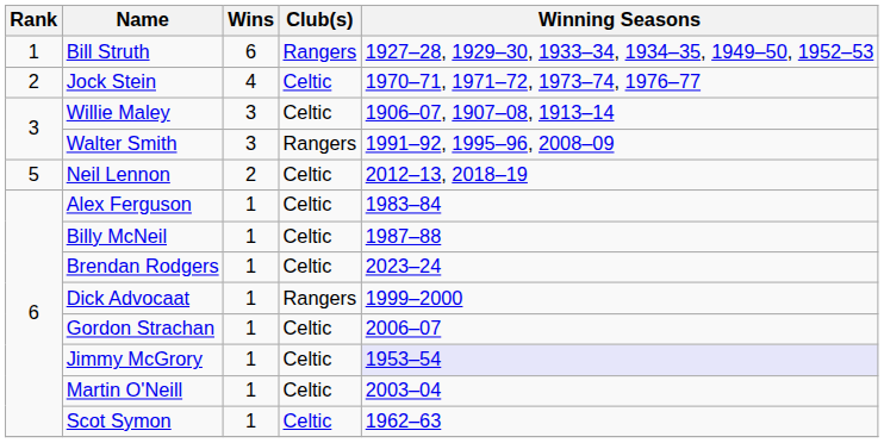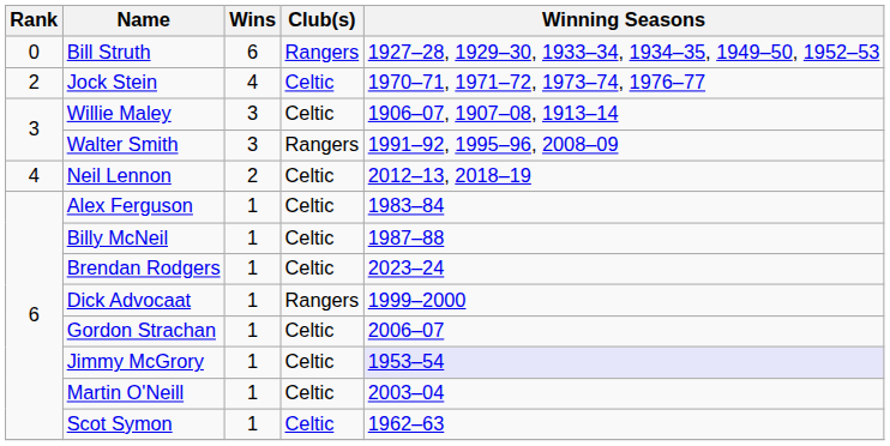 <table class="wikitable">
 <tr>
 <th>Rank</th>
 <th>Name</th>
 <th>Wins</th>
 <th>Club(s)</th>
 <th>Winning Seasons</th>
 </tr>
 <tr>
-<td style=text-align:center>1</td>
+<td style=text-align:center>0</td>
 <td><a href='#'>Bill Struth</a></td>
 <td style=text-align:center>6</td>
 <td><a href='#'>Rangers</a></td>
 <td><a href='#'>1927–28</a>, <a href='#'>1929–30</a>, <a href='#'>1933–34</a>, <a href='#'>1934–35</a>, <a href='#'>1949–50</a>, <a href='#'>1952–53</a></td>
 </tr>
 <tr>
 <td style=text-align:center>2</td>
 <td><a href='#'>Jock Stein</a></td>
 <td style=text-align:center>4</td>
 <td><a href='#'>Celtic</a></td>
 <td><a href='#'>1970–71</a>, <a href='#'>1971–72</a>, <a href='#'>1973–74</a>, <a href='#'>1976–77</a></td>
 </tr>
 <tr>
 <td rowspan="2" style=text-align:center>3</td>
 <td><a href='#'>Willie Maley</a></td>
 <td style=text-align:center>3</td>
 <td>Celtic</td>
 <td><a href='#'>1906–07</a>, <a href='#'>1907–08</a>, <a href='#'>1913–14</a></td>
 </tr>
 <tr>
 <td><a href='#'>Walter Smith</a></td>
 <td style=text-align:center>3</td>
 <td>Rangers</td>
 <td><a href='#'>1991–92</a>, <a href='#'>1995–96</a>, <a href='#'>2008–09</a></td>
 </tr>
 <tr>
-<td rowspan="1" style=text-align:center>5</td>
+<td rowspan="1" style=text-align:center>4</td>
 <td><a href='#'>Neil Lennon</a></td>
 <td style=text-align:center>2</td>
 <td>Celtic</td>
 <td><a href='#'>2012–13</a>, <a href='#'>2018–19</a></td>
 </tr>
 <tr>
 <td rowspan="8" style=text-align:center>6</td>
 <td><a href='#'>Alex Ferguson</a></td>
 <td style=text-align:center>1</td>
 <td>Celtic</td>
 <td><a href='#'>1983–84</a></td>
 </tr>
 <tr>
 <td><a href='#'>Billy McNeil</a></td>
 <td style=text-align:center>1</td>
 <td>Celtic</td>
 <td><a href='#'>1987–88</a></td>
 </tr>
 <tr>
 <td><a href='#'>Brendan Rodgers</a></td>
 <td style=text-align:center>1</td>
 <td>Celtic</td>
 <td><a href='#'>2023–24</a></td>
 </tr>
 <tr>
 <td><a href='#'>Dick Advocaat</a></td>
 <td style=text-align:center>1</td>
 <td>Rangers</td>
 <td><a href='#'>1999–2000</a></td>
 </tr>
 <tr>
 <td><a href='#'>Gordon Strachan</a></td>
 <td style=text-align:center>1</td>
 <td>Celtic</td>
 <td><a href='#'>2006–07</a></td>
 </tr>
 <tr>
 <td><a href='#'>Jimmy McGrory</a></td>
 <td style=text-align:center>1</td>
 <td>Celtic</td>
 <td style="background: lavender;"><a href='#'>1953–54</a></td>
 </tr>
 <tr>
 <td><a href='#'>Martin O'Neill</a></td>
 <td style=text-align:center>1</td>
 <td>Celtic</td>
 <td><a href='#'>2003–04</a></td>
 </tr>
 <tr>
 <td><a href='#'>Scot Symon</a></td>
 <td style=text-align:center>1</td>
 <td><a href='#'>Celtic</a></td>
 <td><a href='#'>1962–63</a></td>
 </tr>
 <tr>
 </tr>
 </table>
